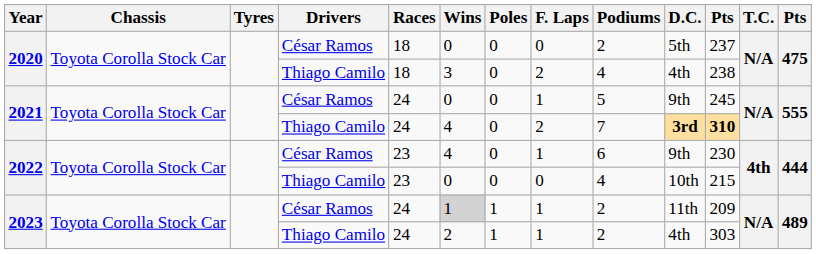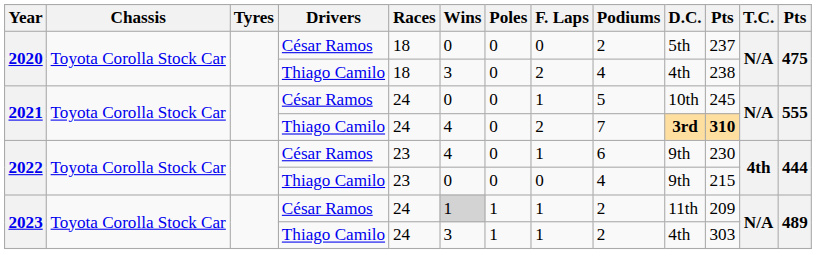 <table class="wikitable">
 <tr>
 <th>Year</th>
 <th>Chassis</th>
 <th>Tyres</th>
 <th>Drivers</th>
 <th>Races</th>
 <th>Wins</th>
 <th>Poles</th>
 <th>F. Laps</th>
 <th>Podiums</th>
 <th>D.C.</th>
 <th>Pts</th>
 <th>T.C.</th>
 <th>Pts</th>
 </tr>
 <tr>
 <th rowspan="2"><a href='#'>2020</a></th>
 <td rowspan="2"><a href='#'>Toyota Corolla Stock Car</a></td>
 <td rowspan="2"></td>
 <td> <a href='#'>César Ramos</a></td>
 <td>18</td>
 <td>0</td>
 <td>0</td>
 <td>0</td>
 <td>2</td>
 <td>5th</td>
 <td>237</td>
 <th rowspan="2">N/A</th>
 <th rowspan="2">475</th>
 </tr>
 <tr>
 <td> <a href='#'>Thiago Camilo</a></td>
 <td>18</td>
 <td>3</td>
 <td>0</td>
 <td>2</td>
 <td>4</td>
 <td>4th</td>
 <td>238</td>
 </tr>
 <tr>
 <th rowspan="2"><a href='#'>2021</a></th>
 <td rowspan="2"><a href='#'>Toyota Corolla Stock Car</a></td>
 <td rowspan="2"></td>
 <td> <a href='#'>César Ramos</a></td>
 <td>24</td>
 <td>0</td>
 <td>0</td>
 <td>1</td>
 <td>5</td>
-<td>9th</td>
+<td>10th</td>
 <td>245</td>
 <th rowspan="2">N/A</th>
 <th rowspan="2">555</th>
 </tr>
 <tr>
 <td> <a href='#'>Thiago Camilo</a></td>
 <td>24</td>
 <td>4</td>
 <td>0</td>
 <td>2</td>
 <td>7</td>
 <th style="background:#FFDF9F;">3rd</th>
 <th style="background:#FFDF9F;">310</th>
 </tr>
 <tr>
 <th rowspan="2"><a href='#'>2022</a></th>
 <td rowspan="2"><a href='#'>Toyota Corolla Stock Car</a></td>
 <td rowspan="2"></td>
 <td> <a href='#'>César Ramos</a></td>
 <td>23</td>
 <td>4</td>
 <td>0</td>
 <td>1</td>
 <td>6</td>
 <td>9th</td>
 <td>230</td>
 <th rowspan="2">4th</th>
 <th rowspan="2">444</th>
 </tr>
 <tr>
 <td> <a href='#'>Thiago Camilo</a></td>
 <td>23</td>
 <td>0</td>
 <td>0</td>
 <td>0</td>
 <td>4</td>
-<td>10th</td>
+<td>9th</td>
 <td>215</td>
 </tr>
 <tr>
 <th rowspan="2"><a href='#'>2023</a></th>
 <td rowspan="2"><a href='#'>Toyota Corolla Stock Car</a></td>
 <td rowspan="2"></td>
 <td> <a href='#'>César Ramos</a></td>
 <td>24</td>
 <td style="background: lightgrey;">1</td>
 <td>1</td>
 <td>1</td>
 <td>2</td>
 <td>11th</td>
 <td>209</td>
 <th rowspan="2">N/A</th>
 <th rowspan="2">489</th>
 </tr>
 <tr>
 <td> <a href='#'>Thiago Camilo</a></td>
 <td>24</td>
-<td>2</td>
+<td>3</td>
 <td>1</td>
 <td>1</td>
 <td>2</td>
 <td>4th</td>
 <td>303</td>
 </tr>
 </table>
